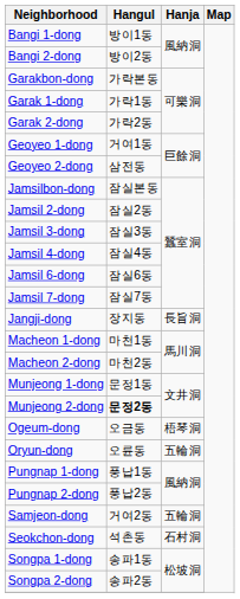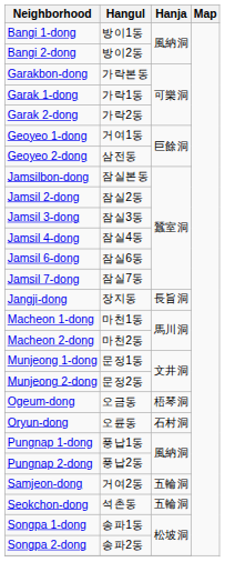 <table class="wikitable">
 <tr>
 <th>Neighborhood</th>
 <th>Hangul</th>
 <th>Hanja</th>
 <th>Map</th>
 </tr>
 <tr>
 <td><a href='#'>Bangi 1-dong</a></td>
 <td>방이1동</td>
 <td rowspan=2>風納洞</td>
 <td rowspan=27></td>
 </tr>
 <tr>
 <td><a href='#'>Bangi 2-dong</a></td>
 <td>방이2동</td>
 </tr>
 <tr>
 <td><a href='#'>Garakbon-dong</a></td>
 <td>가락본동</td>
 <td rowspan=3>可樂洞</td>
 </tr>
 <tr>
 <td><a href='#'>Garak 1-dong</a></td>
 <td>가락1동</td>
 </tr>
 <tr>
 <td><a href='#'>Garak 2-dong</a></td>
 <td>가락2동</td>
 </tr>
 <tr>
 <td><a href='#'>Geoyeo 1-dong</a></td>
 <td>거여1동</td>
 <td rowspan=2>巨餘洞</td>
 </tr>
 <tr>
 <td><a href='#'>Geoyeo 2-dong</a></td>
 <td>삼전동</td>
 </tr>
 <tr>
 <td><a href='#'>Jamsilbon-dong</a></td>
 <td>잠실본동</td>
 <td rowspan=6>蠶室洞</td>
 </tr>
 <tr>
 <td><a href='#'>Jamsil 2-dong</a></td>
 <td>잠실2동</td>
 </tr>
 <tr>
 <td><a href='#'>Jamsil 3-dong</a></td>
 <td>잠실3동</td>
 </tr>
 <tr>
 <td><a href='#'>Jamsil 4-dong</a></td>
 <td>잠실4동</td>
 </tr>
 <tr>
 <td><a href='#'>Jamsil 6-dong</a></td>
 <td>잠실6동</td>
 </tr>
 <tr>
 <td><a href='#'>Jamsil 7-dong</a></td>
 <td>잠실7동</td>
 </tr>
 <tr>
 <td><a href='#'>Jangji-dong</a></td>
 <td>장지동</td>
 <td>長旨洞</td>
 </tr>
 <tr>
 <td><a href='#'>Macheon 1-dong</a></td>
 <td>마천1동</td>
 <td rowspan=2>馬川洞</td>
 </tr>
 <tr>
 <td><a href='#'>Macheon 2-dong</a></td>
 <td>마천2동</td>
 </tr>
 <tr>
 <td><a href='#'>Munjeong 1-dong</a></td>
 <td>문정1동</td>
 <td rowspan=2>文井洞</td>
 </tr>
 <tr>
 <td><a href='#'>Munjeong 2-dong</a></td>
-<td><strong>문정2동</strong></td>
+<td>문정2동</td>
 </tr>
 <tr>
 <td><a href='#'>Ogeum-dong</a></td>
 <td>오금동</td>
 <td>梧琴洞</td>
 </tr>
 <tr>
 <td><a href='#'>Oryun-dong</a></td>
 <td>오륜동</td>
-<td>五輪洞</td>
+<td>石村洞</td>
 </tr>
 <tr>
 <td><a href='#'>Pungnap 1-dong</a></td>
 <td>풍납1동</td>
 <td rowspan=2>風納洞</td>
 </tr>
 <tr>
 <td><a href='#'>Pungnap 2-dong</a></td>
 <td>풍납2동</td>
 </tr>
 <tr>
 <td><a href='#'>Samjeon-dong</a></td>
 <td>거여2동</td>
 <td>五輪洞</td>
 </tr>
 <tr>
 <td><a href='#'>Seokchon-dong</a></td>
 <td>석촌동</td>
-<td>石村洞</td>
+<td>五輪洞</td>
 </tr>
 <tr>
 <td><a href='#'>Songpa 1-dong</a></td>
 <td>송파1동</td>
 <td rowspan=2>松坡洞</td>
 </tr>
 <tr>
 <td><a href='#'>Songpa 2-dong</a></td>
 <td>송파2동</td>
 </tr>
 <tr>
 </tr>
 </table>
